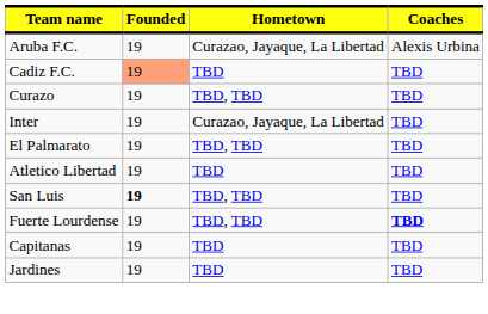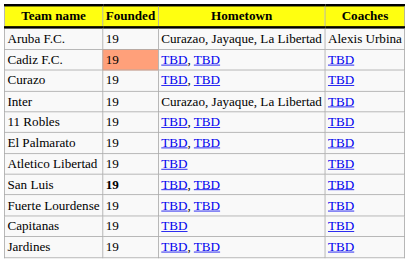 <table class="wikitable">
 <tr>
 <th style="background:#FFFF10; color:black; border-top:black 3px solid; border-bottom:black 3px solid;">Team name</th>
 <th style="background:#FFFF10; color:black; border-top:black 3px solid; border-bottom:black 3px solid;">Founded</th>
 <th style="background:#FFFF10; color:black; border-top:black 3px solid; border-bottom:black 3px solid;">Hometown</th>
 <th style="background:#FFFF10; color:black; border-top:black 3px solid; border-bottom:black 3px solid;">Coaches</th>
 </tr>
 <tr>
 <td>Aruba F.C.</td>
 <td>19</td>
 <td> Curazao, Jayaque, La Libertad</td>
 <td>  Alexis Urbina</td>
 </tr>
 <tr>
 <td>Cadiz F.C.</td>
 <td style="background: lightsalmon;">19</td>
-<td> <a href='#'>TBD</a></td>
+<td> <a href='#'>TBD</a>, <a href='#'>TBD</a></td>
 <td> <a href='#'>TBD</a></td>
 </tr>
 <tr>
 <td>Curazo</td>
 <td>19</td>
 <td> <a href='#'>TBD</a>, <a href='#'>TBD</a></td>
 <td> <a href='#'>TBD</a></td>
 </tr>
 <tr>
 <td>Inter</td>
 <td>19</td>
 <td> Curazao, Jayaque, La Libertad</td>
+<td> <a href='#'>TBD</a></td>
+</tr>
+<tr>
+<td>11 Robles</td>
+<td>19</td>
+<td> <a href='#'>TBD</a>, <a href='#'>TBD</a></td>
 <td> <a href='#'>TBD</a></td>
 </tr>
 <tr>
 <td>El Palmarato</td>
 <td>19</td>
 <td> <a href='#'>TBD</a>, <a href='#'>TBD</a></td>
 <td> <a href='#'>TBD</a></td>
 </tr>
 <tr>
 <td>Atletico Libertad</td>
 <td>19</td>
 <td> <a href='#'>TBD</a></td>
 <td> <a href='#'>TBD</a></td>
 </tr>
 <tr>
 <td>San Luis</td>
 <td><strong>19</strong></td>
 <td> <a href='#'>TBD</a>, <a href='#'>TBD</a></td>
 <td> <a href='#'>TBD</a></td>
 </tr>
 <tr>
 <td>Fuerte Lourdense</td>
 <td>19</td>
 <td> <a href='#'>TBD</a>, <a href='#'>TBD</a></td>
-<td><strong> <a href='#'>TBD</a></strong></td>
+<td> <a href='#'>TBD</a></td>
 </tr>
 <tr>
 <td>Capitanas</td>
 <td>19</td>
 <td> <a href='#'>TBD</a></td>
 <td> <a href='#'>TBD</a></td>
 </tr>
 <tr>
 <td>Jardines</td>
 <td>19</td>
-<td> <a href='#'>TBD</a></td>
+<td> <a href='#'>TBD</a>, <a href='#'>TBD</a></td>
 <td> <a href='#'>TBD</a></td>
 </tr>
 </table>
